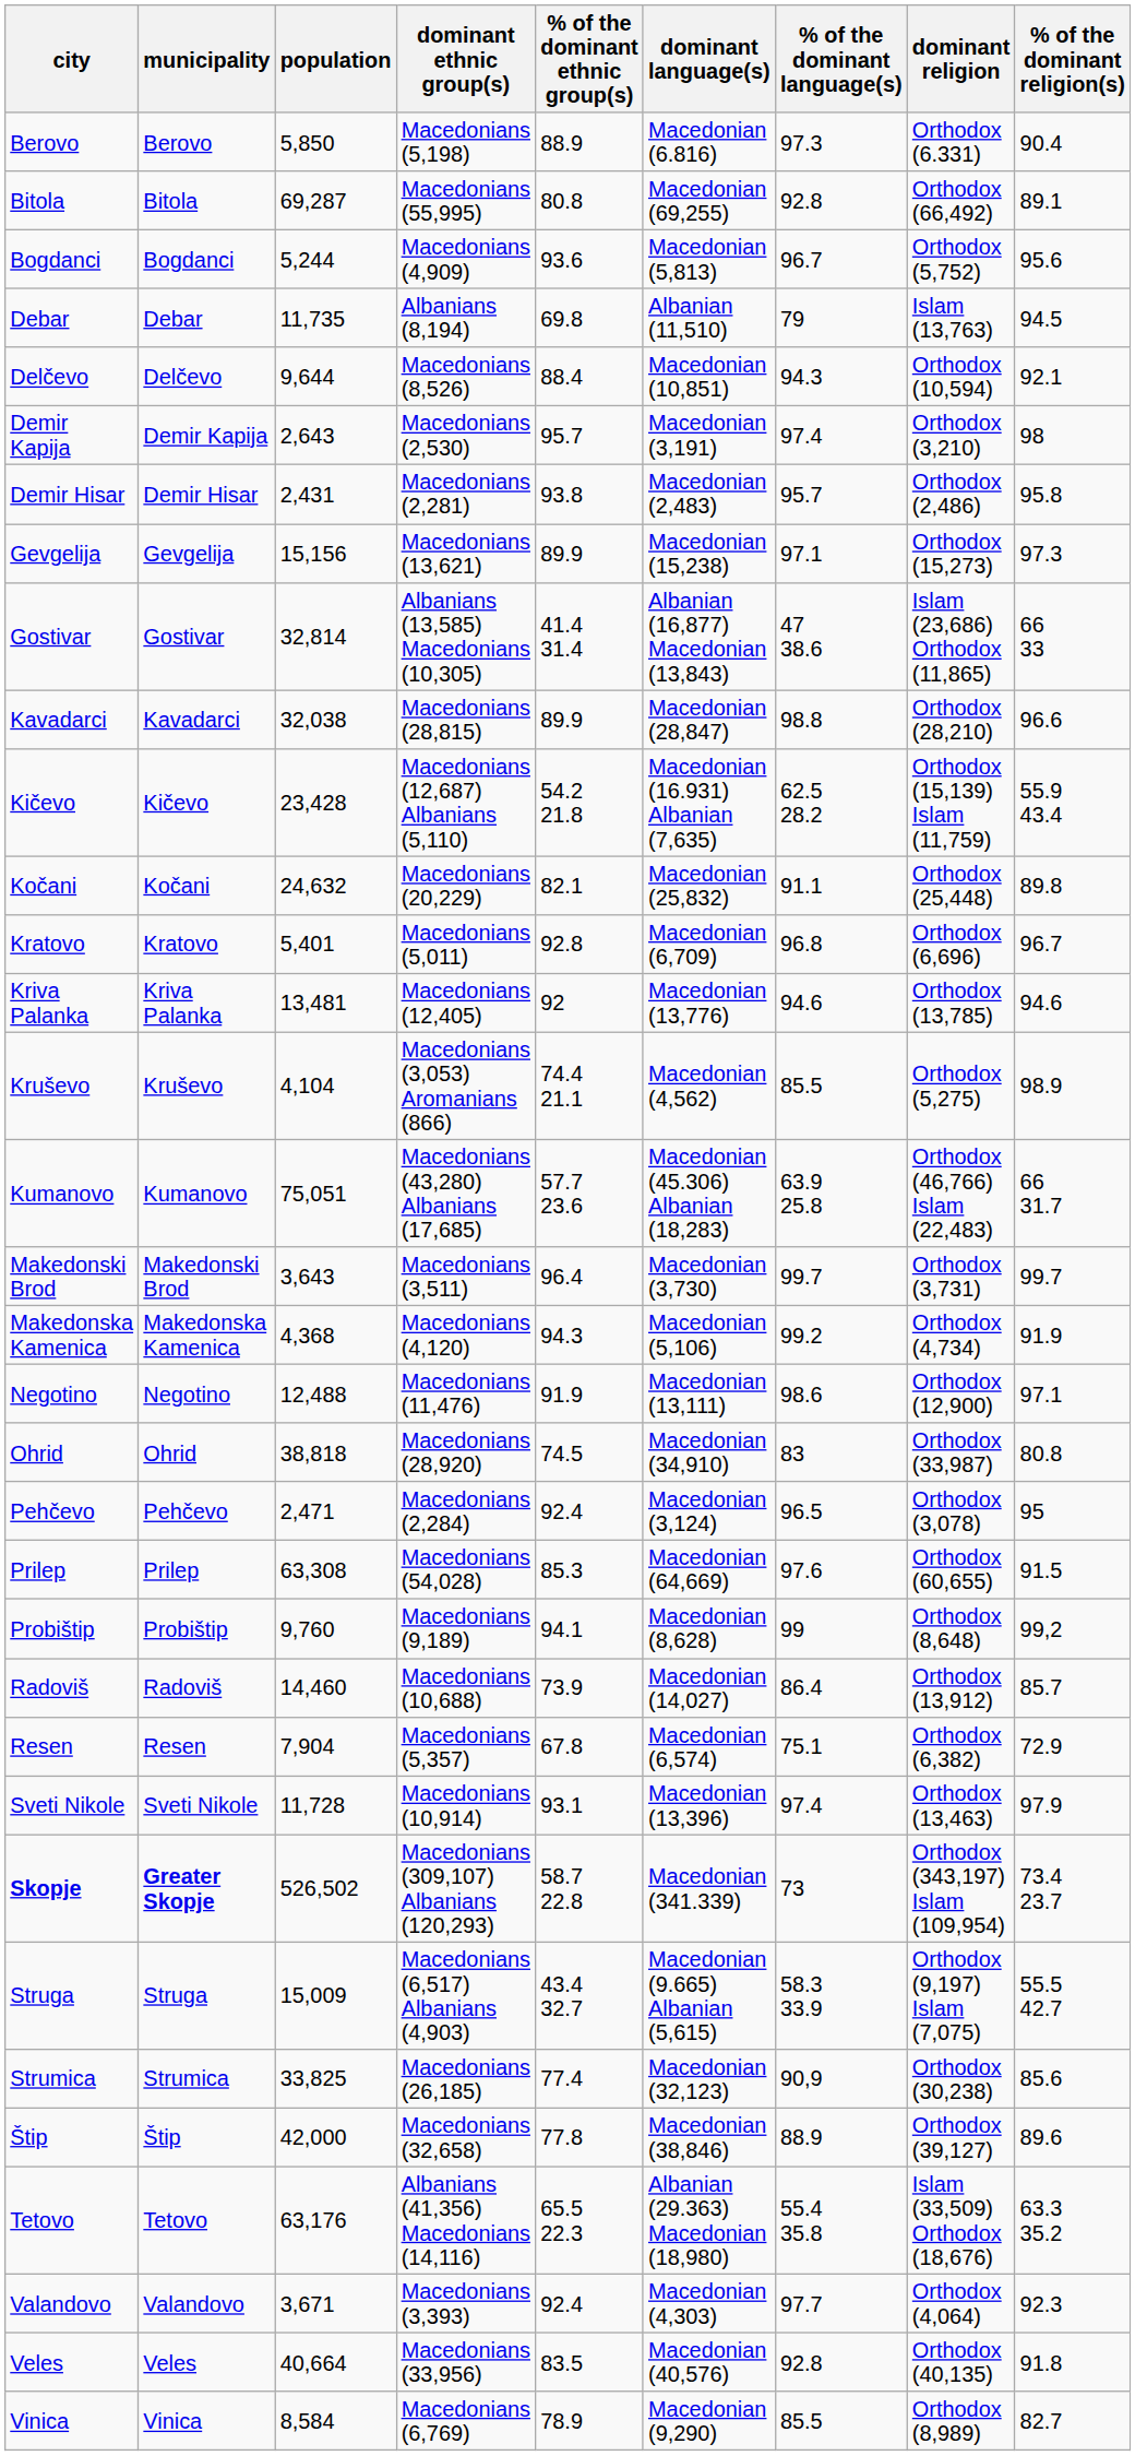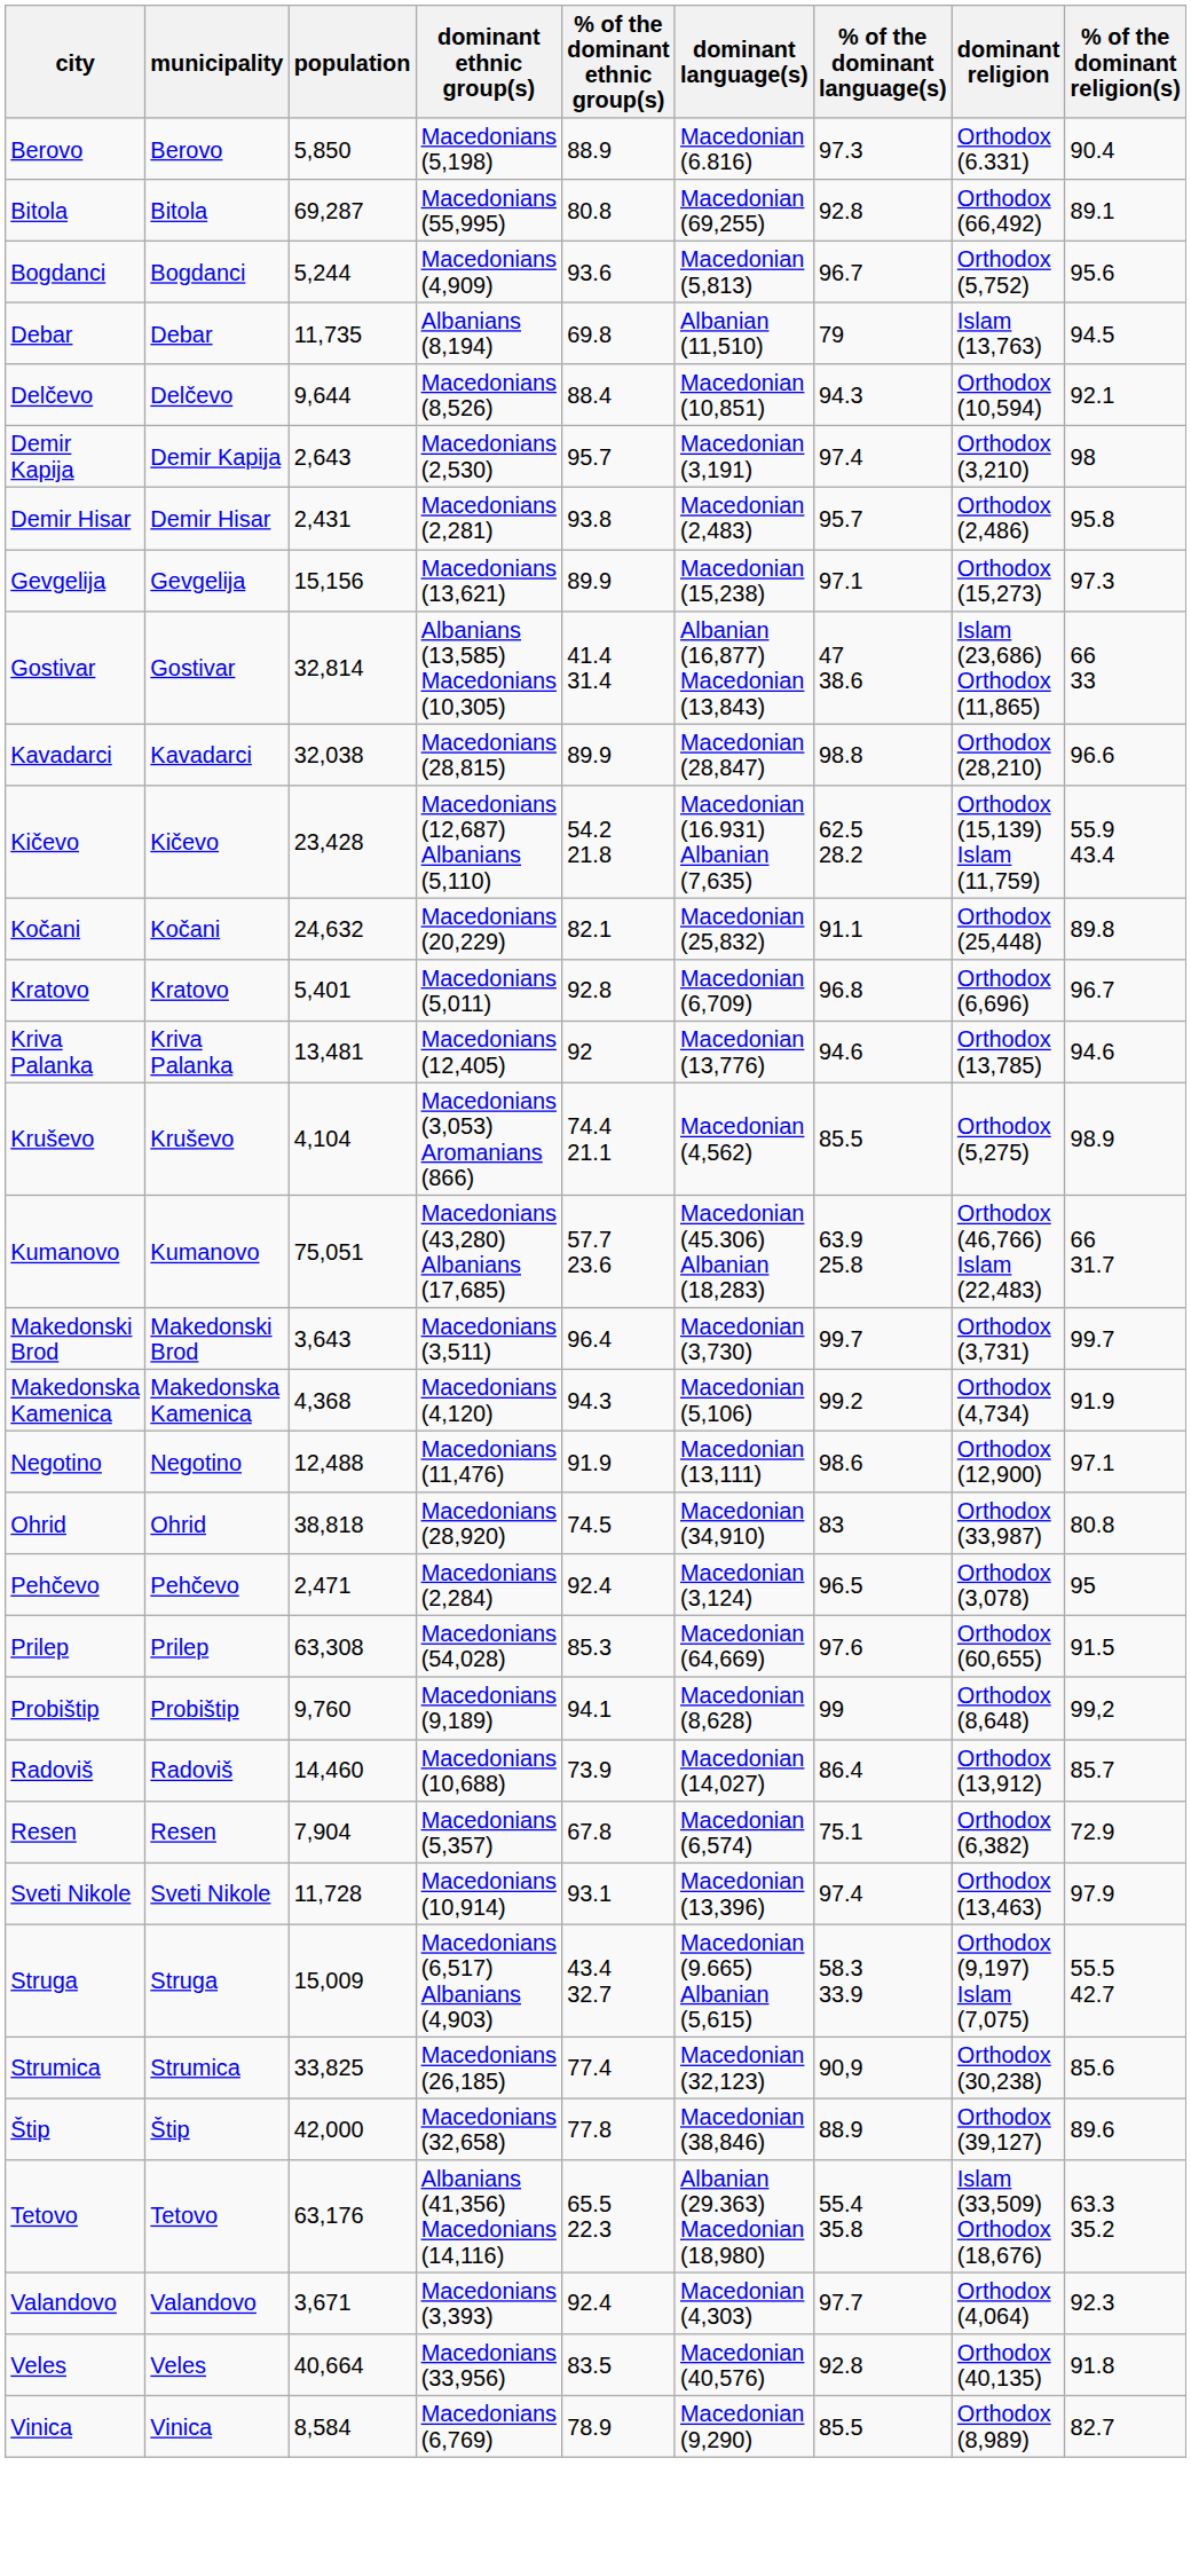 <table class="wikitable sortable" style="font-size:95%;">
 <tr>
 <th width="100px">city</th>
 <th width="100px">municipality</th>
 <th width="60px">population</th>
 <th width="100px">dominant ethnic group(s)</th>
 <th width="100px">% of the dominant ethnic group(s)</th>
 <th width="100px">dominant language(s)</th>
 <th width="100px">% of the dominant language(s)</th>
 <th width="100px">dominant religion</th>
 <th width="100px">% of the dominant religion(s)</th>
 </tr>
 <tr>
 <td><a href='#'>Berovo</a></td>
 <td><a href='#'>Berovo</a></td>
 <td>5,850</td>
 <td><a href='#'>Macedonians</a> (5,198)</td>
 <td>88.9</td>
 <td><a href='#'>Macedonian</a> (6.816)</td>
 <td>97.3</td>
 <td><a href='#'>Orthodox</a> (6.331)</td>
 <td>90.4</td>
 </tr>
 <tr>
 <td><a href='#'>Bitola</a></td>
 <td><a href='#'>Bitola</a></td>
 <td>69,287</td>
 <td><a href='#'>Macedonians</a> (55,995)</td>
 <td>80.8</td>
 <td><a href='#'>Macedonian</a> (69,255)</td>
 <td>92.8</td>
 <td><a href='#'>Orthodox</a> (66,492)</td>
 <td>89.1</td>
 </tr>
 <tr>
 <td><a href='#'>Bogdanci</a></td>
 <td><a href='#'>Bogdanci</a></td>
 <td>5,244</td>
 <td><a href='#'>Macedonians</a> (4,909)</td>
 <td>93.6</td>
 <td><a href='#'>Macedonian</a> (5,813)</td>
 <td>96.7</td>
 <td><a href='#'>Orthodox</a> (5,752)</td>
 <td>95.6</td>
 </tr>
 <tr>
 <td><a href='#'>Debar</a></td>
 <td><a href='#'>Debar</a></td>
 <td>11,735</td>
 <td><a href='#'>Albanians</a> (8,194)</td>
 <td>69.8</td>
 <td><a href='#'>Albanian</a> (11,510)</td>
 <td>79</td>
 <td><a href='#'>Islam</a> (13,763)</td>
 <td>94.5</td>
 </tr>
 <tr>
 <td><a href='#'>Delčevo</a></td>
 <td><a href='#'>Delčevo</a></td>
 <td>9,644</td>
 <td><a href='#'>Macedonians</a> (8,526)</td>
 <td>88.4</td>
 <td><a href='#'>Macedonian</a> (10,851)</td>
 <td>94.3</td>
 <td><a href='#'>Orthodox</a> (10,594)</td>
 <td>92.1</td>
 </tr>
 <tr>
 <td><a href='#'>Demir Kapija</a></td>
 <td><a href='#'>Demir Kapija</a></td>
 <td>2,643</td>
 <td><a href='#'>Macedonians</a> (2,530)</td>
 <td>95.7</td>
 <td><a href='#'>Macedonian</a> (3,191)</td>
 <td>97.4</td>
 <td><a href='#'>Orthodox</a> (3,210)</td>
 <td>98</td>
 </tr>
 <tr>
 <td><a href='#'>Demir Hisar</a></td>
 <td><a href='#'>Demir Hisar</a></td>
 <td>2,431</td>
 <td><a href='#'>Macedonians</a> (2,281)</td>
 <td>93.8</td>
 <td><a href='#'>Macedonian</a> (2,483)</td>
 <td>95.7</td>
 <td><a href='#'>Orthodox</a> (2,486)</td>
 <td>95.8</td>
 </tr>
 <tr>
 <td><a href='#'>Gevgelija</a></td>
 <td><a href='#'>Gevgelija</a></td>
 <td>15,156</td>
 <td><a href='#'>Macedonians</a> (13,621)</td>
 <td>89.9</td>
 <td><a href='#'>Macedonian</a> (15,238)</td>
 <td>97.1</td>
 <td><a href='#'>Orthodox</a> (15,273)</td>
 <td>97.3</td>
 </tr>
 <tr>
 <td><a href='#'>Gostivar</a></td>
 <td><a href='#'>Gostivar</a></td>
 <td>32,814</td>
 <td><a href='#'>Albanians</a> (13,585)<br><a href='#'>Macedonians</a> (10,305)</td>
 <td>41.4<br>31.4</td>
 <td><a href='#'>Albanian</a> (16,877)<br><a href='#'>Macedonian</a> (13,843)</td>
 <td>47<br>38.6</td>
 <td><a href='#'>Islam</a> (23,686)<br><a href='#'>Orthodox</a> (11,865)</td>
 <td>66<br>33</td>
 </tr>
 <tr>
 <td><a href='#'>Kavadarci</a></td>
 <td><a href='#'>Kavadarci</a></td>
 <td>32,038</td>
 <td><a href='#'>Macedonians</a> (28,815)</td>
 <td>89.9</td>
 <td><a href='#'>Macedonian</a> (28,847)</td>
 <td>98.8</td>
 <td><a href='#'>Orthodox</a> (28,210)</td>
 <td>96.6</td>
 </tr>
 <tr>
 <td><a href='#'>Kičevo</a></td>
 <td><a href='#'>Kičevo</a></td>
 <td>23,428</td>
 <td><a href='#'>Macedonians</a> (12,687)<br><a href='#'>Albanians</a> (5,110)</td>
 <td>54.2<br>21.8</td>
 <td><a href='#'>Macedonian</a> (16.931)<br><a href='#'>Albanian</a> (7,635)</td>
 <td>62.5<br>28.2</td>
 <td><a href='#'>Orthodox</a> (15,139)<br><a href='#'>Islam</a> (11,759)</td>
 <td>55.9<br>43.4</td>
 </tr>
 <tr>
 <td><a href='#'>Kočani</a></td>
 <td><a href='#'>Kočani</a></td>
 <td>24,632</td>
 <td><a href='#'>Macedonians</a> (20,229)</td>
 <td>82.1</td>
 <td><a href='#'>Macedonian</a> (25,832)</td>
 <td>91.1</td>
 <td><a href='#'>Orthodox</a> (25,448)</td>
 <td>89.8</td>
 </tr>
 <tr>
 <td><a href='#'>Kratovo</a></td>
 <td><a href='#'>Kratovo</a></td>
 <td>5,401</td>
 <td><a href='#'>Macedonians</a> (5,011)</td>
 <td>92.8</td>
 <td><a href='#'>Macedonian</a> (6,709)</td>
 <td>96.8</td>
 <td><a href='#'>Orthodox</a> (6,696)</td>
 <td>96.7</td>
 </tr>
 <tr>
 <td><a href='#'>Kriva Palanka</a></td>
 <td><a href='#'>Kriva Palanka</a></td>
 <td>13,481</td>
 <td><a href='#'>Macedonians</a> (12,405)</td>
 <td>92</td>
 <td><a href='#'>Macedonian</a> (13,776)</td>
 <td>94.6</td>
 <td><a href='#'>Orthodox</a> (13,785)</td>
 <td>94.6</td>
 </tr>
 <tr>
 <td><a href='#'>Kruševo</a></td>
 <td><a href='#'>Kruševo</a></td>
 <td>4,104</td>
 <td><a href='#'>Macedonians</a> (3,053)<br><a href='#'>Aromanians</a> (866)</td>
 <td>74.4 <br> 21.1</td>
 <td><a href='#'>Macedonian</a> (4,562)</td>
 <td>85.5</td>
 <td><a href='#'>Orthodox</a> (5,275)</td>
 <td>98.9</td>
 </tr>
 <tr>
 <td><a href='#'>Kumanovo</a></td>
 <td><a href='#'>Kumanovo</a></td>
 <td>75,051</td>
 <td><a href='#'>Macedonians</a> (43,280)<br><a href='#'>Albanians</a> (17,685)</td>
 <td>57.7<br>23.6</td>
 <td><a href='#'>Macedonian</a> (45.306)<br><a href='#'>Albanian</a> (18,283)</td>
 <td>63.9<br>25.8</td>
 <td><a href='#'>Orthodox</a> (46,766)<br><a href='#'>Islam</a> (22,483)</td>
 <td>66<br>31.7</td>
 </tr>
 <tr>
 <td><a href='#'>Makedonski Brod</a></td>
 <td><a href='#'>Makedonski Brod</a></td>
 <td>3,643</td>
 <td><a href='#'>Macedonians</a> (3,511)</td>
 <td>96.4</td>
 <td><a href='#'>Macedonian</a> (3,730)</td>
 <td>99.7</td>
 <td><a href='#'>Orthodox</a> (3,731)</td>
 <td>99.7</td>
 </tr>
 <tr>
 <td><a href='#'>Makedonska Kamenica</a></td>
 <td><a href='#'>Makedonska Kamenica</a></td>
 <td>4,368</td>
 <td><a href='#'>Macedonians</a> (4,120)</td>
 <td>94.3</td>
 <td><a href='#'>Macedonian</a> (5,106)</td>
 <td>99.2</td>
 <td><a href='#'>Orthodox</a> (4,734)</td>
 <td>91.9</td>
 </tr>
 <tr>
 <td><a href='#'>Negotino</a></td>
 <td><a href='#'>Negotino</a></td>
 <td>12,488</td>
 <td><a href='#'>Macedonians</a> (11,476)</td>
 <td>91.9</td>
 <td><a href='#'>Macedonian</a> (13,111)</td>
 <td>98.6</td>
 <td><a href='#'>Orthodox</a> (12,900)</td>
 <td>97.1</td>
 </tr>
 <tr>
 <td><a href='#'>Ohrid</a></td>
 <td><a href='#'>Ohrid</a></td>
 <td>38,818</td>
 <td><a href='#'>Macedonians</a> (28,920)</td>
 <td>74.5</td>
 <td><a href='#'>Macedonian</a> (34,910)</td>
 <td>83</td>
 <td><a href='#'>Orthodox</a> (33,987)</td>
 <td>80.8</td>
 </tr>
 <tr>
 <td><a href='#'>Pehčevo</a></td>
 <td><a href='#'>Pehčevo</a></td>
 <td>2,471</td>
 <td><a href='#'>Macedonians</a> (2,284)</td>
 <td>92.4</td>
 <td><a href='#'>Macedonian</a> (3,124)</td>
 <td>96.5</td>
 <td><a href='#'>Orthodox</a> (3,078)</td>
 <td>95</td>
 </tr>
 <tr>
 <td><a href='#'>Prilep</a></td>
 <td><a href='#'>Prilep</a></td>
 <td>63,308</td>
 <td><a href='#'>Macedonians</a> (54,028)</td>
 <td>85.3</td>
 <td><a href='#'>Macedonian</a> (64,669)</td>
 <td>97.6</td>
 <td><a href='#'>Orthodox</a> (60,655)</td>
 <td>91.5</td>
 </tr>
 <tr>
 <td><a href='#'>Probištip</a></td>
 <td><a href='#'>Probištip</a></td>
 <td>9,760</td>
 <td><a href='#'>Macedonians</a> (9,189)</td>
 <td>94.1</td>
 <td><a href='#'>Macedonian</a> (8,628)</td>
 <td>99</td>
 <td><a href='#'>Orthodox</a> (8,648)</td>
 <td>99,2</td>
 </tr>
 <tr>
 <td><a href='#'>Radoviš</a></td>
 <td><a href='#'>Radoviš</a></td>
 <td>14,460</td>
 <td><a href='#'>Macedonians</a> (10,688)</td>
 <td>73.9</td>
 <td><a href='#'>Macedonian</a> (14,027)</td>
 <td>86.4</td>
 <td><a href='#'>Orthodox</a> (13,912)</td>
 <td>85.7</td>
 </tr>
 <tr>
 <td><a href='#'>Resen</a></td>
 <td><a href='#'>Resen</a></td>
 <td>7,904</td>
 <td><a href='#'>Macedonians</a> (5,357)</td>
 <td>67.8</td>
 <td><a href='#'>Macedonian</a> (6,574)</td>
 <td>75.1</td>
 <td><a href='#'>Orthodox</a> (6,382)</td>
 <td>72.9</td>
 </tr>
 <tr>
 <td><a href='#'>Sveti Nikole</a></td>
 <td><a href='#'>Sveti Nikole</a></td>
 <td>11,728</td>
 <td><a href='#'>Macedonians</a> (10,914)</td>
 <td>93.1</td>
 <td><a href='#'>Macedonian</a> (13,396)</td>
 <td>97.4</td>
 <td><a href='#'>Orthodox</a> (13,463)</td>
 <td>97.9</td>
 </tr>
 <tr>
-<td><strong><a href='#'>Skopje</a></strong></td>
-<td><strong><a href='#'>Greater Skopje</a></strong></td>
-<td>526,502</td>
-<td><a href='#'>Macedonians</a> (309,107)<br><a href='#'>Albanians</a> (120,293)</td>
-<td>58.7<br>22.8</td>
-<td><a href='#'>Macedonian</a> (341.339)</td>
-<td>73</td>
-<td><a href='#'>Orthodox</a> (343,197)<br><a href='#'>Islam</a> (109,954)</td>
-<td>73.4<br>23.7</td>
-</tr>
-<tr>
 <td><a href='#'>Struga</a></td>
 <td><a href='#'>Struga</a></td>
 <td>15,009</td>
 <td><a href='#'>Macedonians</a> (6,517)<br><a href='#'>Albanians</a> (4,903)</td>
 <td>43.4<br>32.7</td>
 <td><a href='#'>Macedonian</a> (9.665)<br><a href='#'>Albanian</a> (5,615)</td>
 <td>58.3<br>33.9</td>
 <td><a href='#'>Orthodox</a> (9,197)<br><a href='#'>Islam</a> (7,075)</td>
 <td>55.5<br>42.7</td>
 </tr>
 <tr>
 <td><a href='#'>Strumica</a></td>
 <td><a href='#'>Strumica</a></td>
 <td>33,825</td>
 <td><a href='#'>Macedonians</a> (26,185)</td>
 <td>77.4</td>
 <td><a href='#'>Macedonian</a> (32,123)</td>
 <td>90,9</td>
 <td><a href='#'>Orthodox</a> (30,238)</td>
 <td>85.6</td>
 </tr>
 <tr>
 <td><a href='#'>Štip</a></td>
 <td><a href='#'>Štip</a></td>
 <td>42,000</td>
 <td><a href='#'>Macedonians</a> (32,658)</td>
 <td>77.8</td>
 <td><a href='#'>Macedonian</a> (38,846)</td>
 <td>88.9</td>
 <td><a href='#'>Orthodox</a> (39,127)</td>
 <td>89.6</td>
 </tr>
 <tr>
 <td><a href='#'>Tetovo</a></td>
 <td><a href='#'>Tetovo</a></td>
 <td>63,176</td>
 <td><a href='#'>Albanians</a> (41,356)<br><a href='#'>Macedonians</a> (14,116)</td>
 <td>65.5<br>22.3</td>
 <td><a href='#'>Albanian</a> (29.363)<br><a href='#'>Macedonian</a> (18,980)</td>
 <td>55.4<br>35.8</td>
 <td><a href='#'>Islam</a> (33,509)<br><a href='#'>Orthodox</a> (18,676)</td>
 <td>63.3<br>35.2</td>
 </tr>
 <tr>
 <td><a href='#'>Valandovo</a></td>
 <td><a href='#'>Valandovo</a></td>
 <td>3,671</td>
 <td><a href='#'>Macedonians</a> (3,393)</td>
 <td>92.4</td>
 <td><a href='#'>Macedonian</a> (4,303)</td>
 <td>97.7</td>
 <td><a href='#'>Orthodox</a> (4,064)</td>
 <td>92.3</td>
 </tr>
 <tr>
 <td><a href='#'>Veles</a></td>
 <td><a href='#'>Veles</a></td>
 <td>40,664</td>
 <td><a href='#'>Macedonians</a> (33,956)</td>
 <td>83.5</td>
 <td><a href='#'>Macedonian</a> (40,576)</td>
 <td>92.8</td>
 <td><a href='#'>Orthodox</a> (40,135)</td>
 <td>91.8</td>
 </tr>
 <tr>
 <td><a href='#'>Vinica</a></td>
 <td><a href='#'>Vinica</a></td>
 <td>8,584</td>
 <td><a href='#'>Macedonians</a> (6,769)</td>
 <td>78.9</td>
 <td><a href='#'>Macedonian</a> (9,290)</td>
 <td>85.5</td>
 <td><a href='#'>Orthodox</a> (8,989)</td>
 <td>82.7</td>
 </tr>
 </table>
